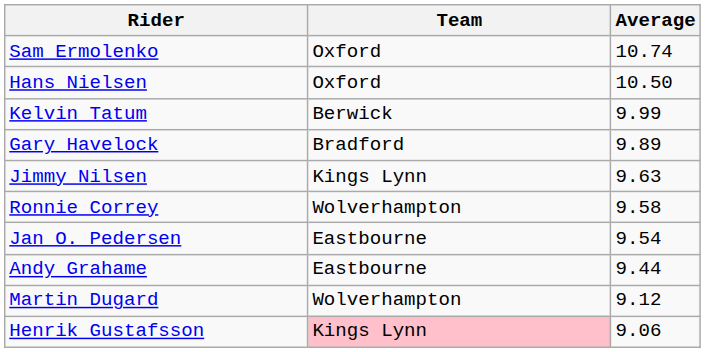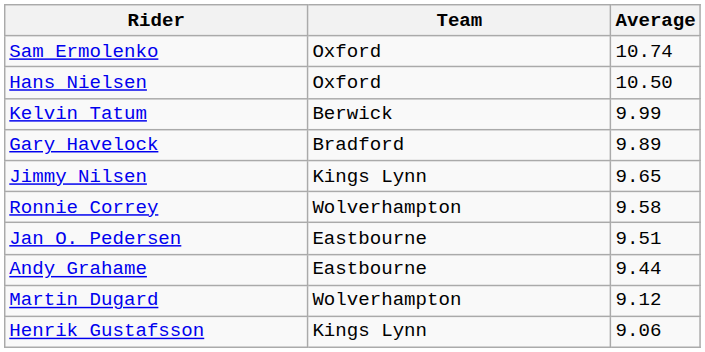 <table class="wikitable" style="font-size: 100%">
 <tr>
 <th width=200>Rider</th>
 <th width=200>Team</th>
 <th width=40>Average</th>
 </tr>
 <tr>
 <td align="left"> <a href='#'>Sam Ermolenko</a></td>
 <td>Oxford</td>
 <td>10.74</td>
 </tr>
 <tr>
 <td align="left"> <a href='#'>Hans Nielsen</a></td>
 <td>Oxford</td>
 <td>10.50</td>
 </tr>
 <tr>
 <td align="left"> <a href='#'>Kelvin Tatum</a></td>
 <td>Berwick</td>
 <td>9.99</td>
 </tr>
 <tr>
 <td align="left"> <a href='#'>Gary Havelock</a></td>
 <td>Bradford</td>
 <td>9.89</td>
 </tr>
 <tr>
 <td align="left"> <a href='#'>Jimmy Nilsen</a></td>
 <td>Kings Lynn</td>
-<td>9.63</td>
+<td>9.65</td>
 </tr>
 <tr>
 <td align="left"> <a href='#'>Ronnie Correy</a></td>
 <td>Wolverhampton</td>
 <td>9.58</td>
 </tr>
 <tr>
 <td align="left"> <a href='#'>Jan O. Pedersen</a></td>
 <td>Eastbourne</td>
-<td>9.54</td>
+<td>9.51</td>
 </tr>
 <tr>
 <td align="left"> <a href='#'>Andy Grahame</a></td>
 <td>Eastbourne</td>
 <td>9.44</td>
 </tr>
 <tr>
 <td align="left"> <a href='#'>Martin Dugard</a></td>
 <td>Wolverhampton</td>
 <td>9.12</td>
 </tr>
 <tr>
 <td align="left"> <a href='#'>Henrik Gustafsson</a></td>
-<td style="background: pink;">Kings Lynn</td>
+<td>Kings Lynn</td>
 <td>9.06</td>
 </tr>
 </table>
